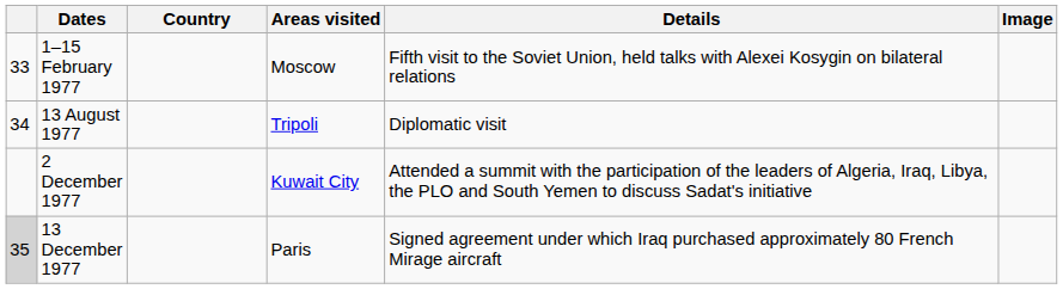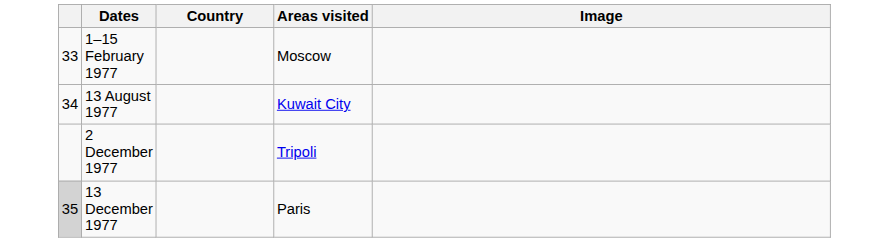 <table class="wikitable sortable" border="1" style="margin: 1em auto 1em auto">
 <tr>
 <th style="width: 3%;"></th>
 <th width="70">Dates</th>
 <th width="120">Country</th>
 <th width="100">Areas visited</th>
-<th width="550">Details</th>
 <th>Image</th>
 </tr>
 <tr>
 <td>33</td>
 <td>1–15 February 1977</td>
 <td></td>
 <td>Moscow</td>
-<td>Fifth visit to the Soviet Union, held talks with Alexei Kosygin on bilateral relations</td>
 <td></td>
 </tr>
 <tr>
 <td>34</td>
 <td>13 August 1977</td>
 <td></td>
-<td><a href='#'>Tripoli</a></td>
-<td>Diplomatic visit</td>
+<td><a href='#'>Kuwait City</a></td>
 <td></td>
 </tr>
 <tr>
 <td></td>
 <td>2 December 1977</td>
 <td></td>
-<td><a href='#'>Kuwait City</a></td>
-<td>Attended a summit with the participation of the leaders of Algeria, Iraq, Libya, the PLO and South Yemen to discuss Sadat's initiative</td>
+<td><a href='#'>Tripoli</a></td>
 <td></td>
 </tr>
 <tr>
 <td style="background: lightgrey;">35</td>
 <td>13 December 1977</td>
 <td></td>
 <td>Paris</td>
-<td>Signed agreement under which Iraq purchased approximately 80 French Mirage aircraft</td>
 <td></td>
 </tr>
 </table>
